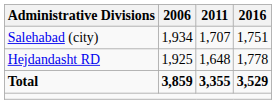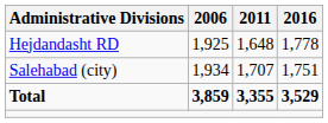 <table class="wikitable">
 <tr>
 <th>Administrative Divisions</th>
 <th>2006</th>
 <th>2011</th>
 <th>2016</th>
 </tr>
 <tr>
+<td><a href='#'>Hejdandasht RD</a></td>
+<td style="text-align: right;">1,925</td>
+<td style="text-align: right;">1,648</td>
+<td style="text-align: right;">1,778</td>
+</tr>
+<tr>
 <td><a href='#'>Salehabad</a> (city)</td>
 <td style="text-align: right;">1,934</td>
 <td style="text-align: right;">1,707</td>
 <td style="text-align: right;">1,751</td>
-</tr>
-<tr>
-<td><a href='#'>Hejdandasht RD</a></td>
-<td style="text-align: right;">1,925</td>
-<td style="text-align: right;">1,648</td>
-<td style="text-align: right;">1,778</td>
 </tr>
 <tr>
 <td><strong>Total</strong></td>
 <td style="text-align: right;"><strong>3,859</strong></td>
 <td style="text-align: right;"><strong>3,355</strong></td>
 <td style="text-align: right;"><strong>3,529</strong></td>
 </tr>
 <tr>
 <td colspan=4></td>
 </tr>
 </table>
